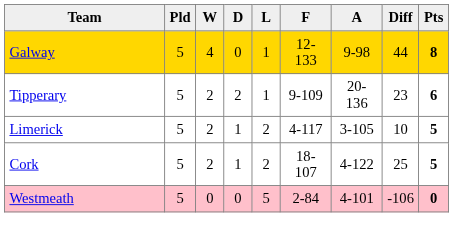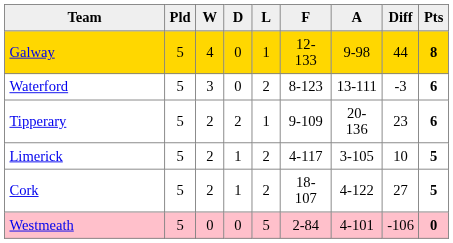 <table style=border-collapse:collapse border=1 cellspacing=0 cellpadding=5>
 <tr align=center bgcolor=#efefef>
 <th width=165>Team</th>
 <th width=20>Pld</th>
 <th width=20>W</th>
 <th width=20>D</th>
 <th width=20>L</th>
 <th width=45>F</th>
 <th width=45>A</th>
 <th width=20>Diff</th>
 <th width=20>Pts</th>
 </tr>
 <tr align=center style="background:gold;">
 <td style="text-align:left;"> <a href='#'>Galway</a></td>
 <td>5</td>
 <td>4</td>
 <td>0</td>
 <td>1</td>
 <td>12-133</td>
 <td>9-98</td>
 <td>44</td>
 <td><strong>8</strong></td>
+</tr>
+<tr align=center>
+<td style="text-align:left;"> <a href='#'>Waterford</a></td>
+<td>5</td>
+<td>3</td>
+<td>0</td>
+<td>2</td>
+<td>8-123</td>
+<td>13-111</td>
+<td>-3</td>
+<td><strong>6</strong></td>
 </tr>
 <tr align=center>
 <td style="text-align:left;"> <a href='#'>Tipperary</a></td>
 <td>5</td>
 <td>2</td>
 <td>2</td>
 <td>1</td>
 <td>9-109</td>
 <td>20-136</td>
 <td>23</td>
 <td><strong>6</strong></td>
 </tr>
 <tr align=center>
 <td style="text-align:left;"> <a href='#'>Limerick</a></td>
 <td>5</td>
 <td>2</td>
 <td>1</td>
 <td>2</td>
 <td>4-117</td>
 <td>3-105</td>
 <td>10</td>
 <td><strong>5</strong></td>
 </tr>
 <tr align=center>
 <td style="text-align:left;"> <a href='#'>Cork</a></td>
 <td>5</td>
 <td>2</td>
 <td>1</td>
 <td>2</td>
 <td>18-107</td>
 <td>4-122</td>
-<td>25</td>
+<td>27</td>
 <td><strong>5</strong></td>
 </tr>
 <tr align=center style="background:#FFC0CB;">
 <td style="text-align:left;"> <a href='#'>Westmeath</a></td>
 <td>5</td>
 <td>0</td>
 <td>0</td>
 <td>5</td>
 <td>2-84</td>
 <td>4-101</td>
 <td>-106</td>
 <td><strong>0</strong></td>
 </tr>
 </table>
